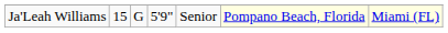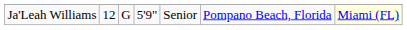 <table class="wikitable sortable" border="1" style="text-align: center;">
 <tr align=center>
 </tr>
 <tr>
 <td>Ja'Leah Williams</td>
-<td>15</td>
+<td>12</td>
 <td>G</td>
 <td>5'9"</td>
 <td>Senior</td>
-<td style="background: lightyellow;"><a href='#'>Pompano Beach, Florida</a></td>
+<td><a href='#'>Pompano Beach, Florida</a></td>
 <td style="background: lightyellow;"><a href='#'>Miami (FL)</a></td>
 </tr>
 </table>
